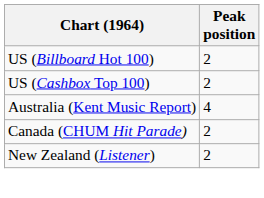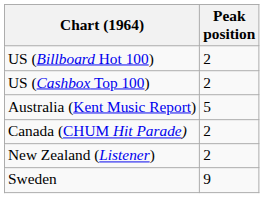 <table class="wikitable sortable">
 <tr>
 <th>Chart (1964)</th>
 <th>Peak<br>position</th>
 </tr>
 <tr>
 <td>US (<a href='#'><em>Billboard</em> Hot 100</a>)</td>
 <td>2</td>
 </tr>
 <tr>
 <td>US (<a href='#'><em>Cashbox</em> Top 100</a>)</td>
 <td>2</td>
 </tr>
 <tr>
 <td>Australia (<a href='#'>Kent Music Report</a>)</td>
-<td>4</td>
+<td>5</td>
 </tr>
 <tr>
 <td>Canada (<a href='#'>CHUM <em>Hit Parade</em></a><em>)</em></td>
 <td>2</td>
 </tr>
 <tr>
 <td>New Zealand (<em><a href='#'>Listener</a></em>)</td>
 <td>2</td>
 </tr>
+<tr>
+<td>Sweden</td>
+<td>9</td>
+</tr>
 </table>
